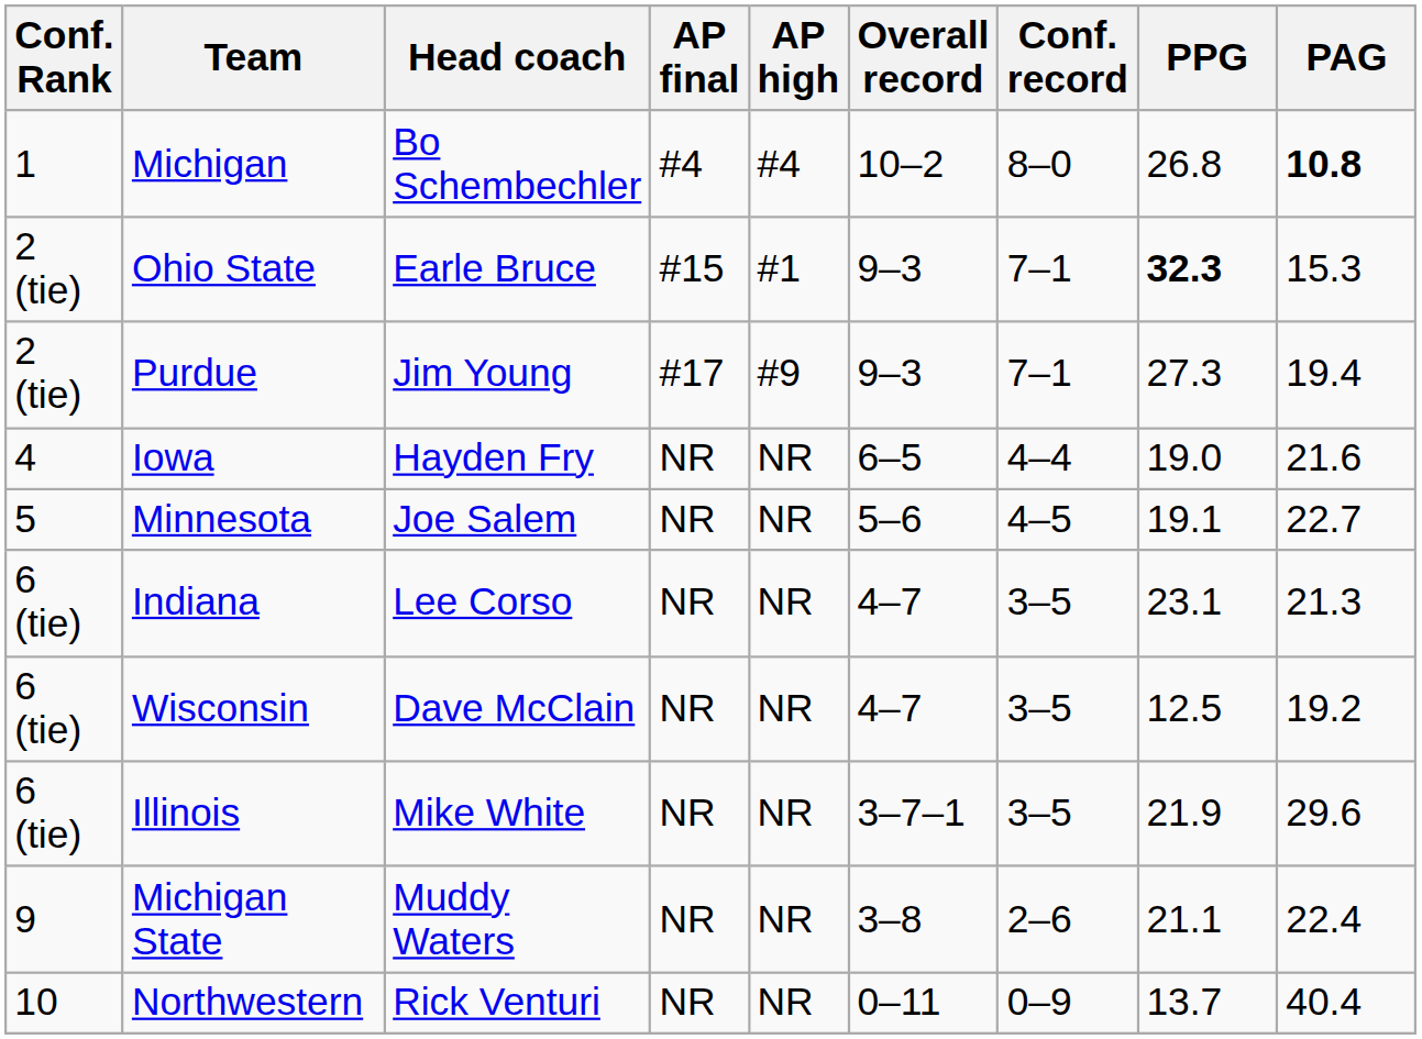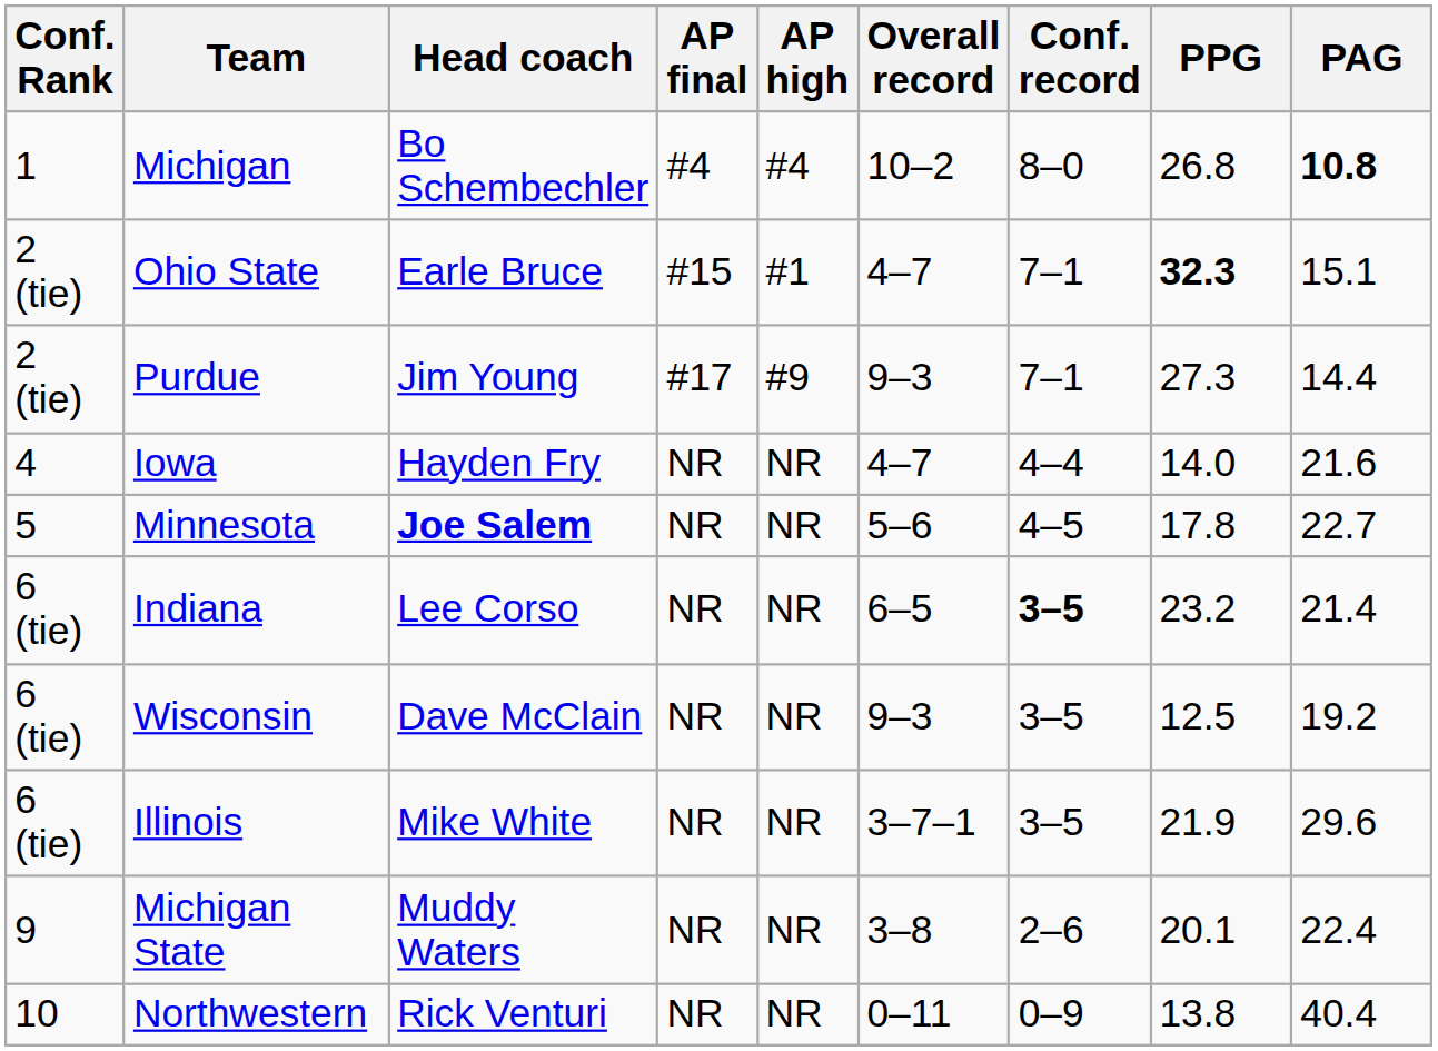 <table class="sortable wikitable">
 <tr>
 <th width="25">Conf. Rank</th>
 <th width="100">Team</th>
 <th width="100">Head coach</th>
 <th width="25">AP final</th>
 <th width="25">AP high</th>
 <th width="50">Overall record</th>
 <th width="50">Conf. record</th>
 <th width="50">PPG</th>
 <th width="50">PAG</th>
 </tr>
 <tr align="left" bgcolor="">
 <td>1</td>
 <td><a href='#'>Michigan</a></td>
 <td><a href='#'>Bo Schembechler</a></td>
 <td>#4</td>
 <td>#4</td>
 <td>10–2</td>
 <td>8–0</td>
 <td>26.8</td>
 <td><strong>10.8</strong></td>
 </tr>
 <tr align="left" bgcolor="">
 <td>2 (tie)</td>
 <td><a href='#'>Ohio State</a></td>
 <td><a href='#'>Earle Bruce</a></td>
 <td>#15</td>
 <td>#1</td>
-<td>9–3</td>
+<td>4–7</td>
 <td>7–1</td>
 <td><strong>32.3</strong></td>
-<td>15.3</td>
+<td>15.1</td>
 </tr>
 <tr align="left" bgcolor="">
 <td>2 (tie)</td>
 <td><a href='#'>Purdue</a></td>
 <td><a href='#'>Jim Young</a></td>
 <td>#17</td>
 <td>#9</td>
 <td>9–3</td>
 <td>7–1</td>
 <td>27.3</td>
-<td>19.4</td>
+<td>14.4</td>
 </tr>
 <tr align="left" bgcolor="">
 <td>4</td>
 <td><a href='#'>Iowa</a></td>
 <td><a href='#'>Hayden Fry</a></td>
 <td>NR</td>
 <td>NR</td>
-<td>6–5</td>
+<td>4–7</td>
 <td>4–4</td>
-<td>19.0</td>
+<td>14.0</td>
 <td>21.6</td>
 </tr>
 <tr align="left" bgcolor="">
 <td>5</td>
 <td><a href='#'>Minnesota</a></td>
-<td><a href='#'>Joe Salem</a></td>
+<td><strong><a href='#'>Joe Salem</a></strong></td>
 <td>NR</td>
 <td>NR</td>
 <td>5–6</td>
 <td>4–5</td>
-<td>19.1</td>
+<td>17.8</td>
 <td>22.7</td>
 </tr>
 <tr align="left" bgcolor="">
 <td>6 (tie)</td>
 <td><a href='#'>Indiana</a></td>
 <td><a href='#'>Lee Corso</a></td>
 <td>NR</td>
 <td>NR</td>
-<td>4–7</td>
-<td>3–5</td>
-<td>23.1</td>
-<td>21.3</td>
+<td>6–5</td>
+<td><strong>3–5</strong></td>
+<td>23.2</td>
+<td>21.4</td>
 </tr>
 <tr align="left" bgcolor="">
 <td>6 (tie)</td>
 <td><a href='#'>Wisconsin</a></td>
 <td><a href='#'>Dave McClain</a></td>
 <td>NR</td>
 <td>NR</td>
-<td>4–7</td>
+<td>9–3</td>
 <td>3–5</td>
 <td>12.5</td>
 <td>19.2</td>
 </tr>
 <tr align="left" bgcolor="">
 <td>6 (tie)</td>
 <td><a href='#'>Illinois</a></td>
 <td><a href='#'>Mike White</a></td>
 <td>NR</td>
 <td>NR</td>
 <td>3–7–1</td>
 <td>3–5</td>
 <td>21.9</td>
 <td>29.6</td>
 </tr>
 <tr align="left" bgcolor="">
 <td>9</td>
 <td><a href='#'>Michigan State</a></td>
 <td><a href='#'>Muddy Waters</a></td>
 <td>NR</td>
 <td>NR</td>
 <td>3–8</td>
 <td>2–6</td>
-<td>21.1</td>
+<td>20.1</td>
 <td>22.4</td>
 </tr>
 <tr align="left" bgcolor="">
 <td>10</td>
 <td><a href='#'>Northwestern</a></td>
 <td><a href='#'>Rick Venturi</a></td>
 <td>NR</td>
 <td>NR</td>
 <td>0–11</td>
 <td>0–9</td>
-<td>13.7</td>
+<td>13.8</td>
 <td>40.4</td>
 </tr>
 <tr>
 </tr>
 </table>
